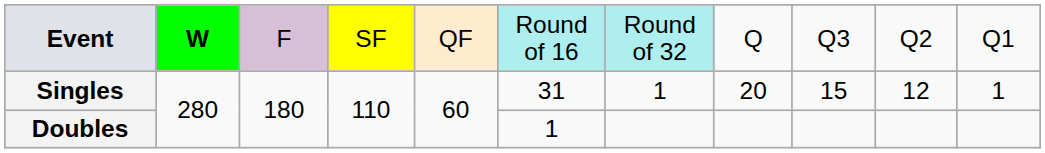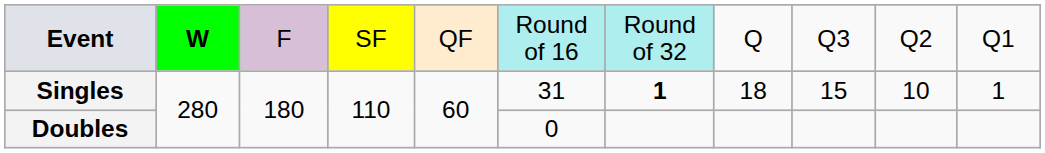 <table class=wikitable style=font-size:90%;text-align:center>
 <tr>
 <td style="width:130px; background:#dfe2e9;"><strong>Event</strong></td>
 <td style="width:80px; background:lime;"><strong>W</strong></td>
 <td style="width:85px; background:thistle;">F</td>
 <td style="width:85px; background:#ff0;">SF</td>
 <td style="width:85px; background:#ffebcd;">QF</td>
 <td style="width:85px; background:#afeeee;">Round of 16</td>
 <td style="width:85px; background:#afeeee;">Round of 32</td>
 <td width=85>Q</td>
 <td width=85>Q3</td>
 <td width=85>Q2</td>
 <td width=85>Q1</td>
 </tr>
 <tr>
 <th style="background:#f3f3f3;">Singles</th>
 <td rowspan=2>280</td>
 <td rowspan=2>180</td>
 <td rowspan=2>110</td>
 <td rowspan=2>60</td>
 <td>31</td>
-<td>1</td>
-<td>20</td>
+<td><strong>1</strong></td>
+<td>18</td>
 <td>15</td>
-<td>12</td>
+<td>10</td>
 <td>1</td>
 </tr>
 <tr>
 <th style="background:#f3f3f3;">Doubles</th>
-<td>1</td>
+<td>0</td>
 <td></td>
 <td></td>
 <td></td>
 <td></td>
 <td></td>
 </tr>
 </table>
